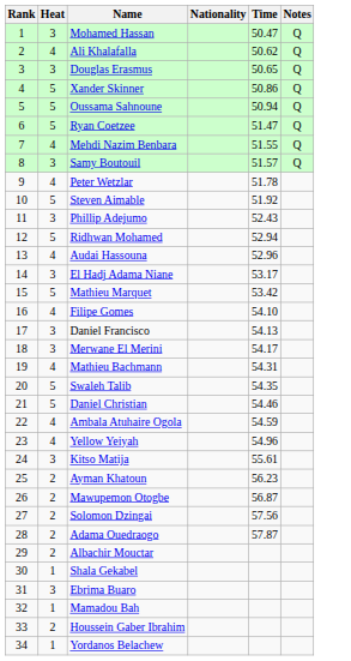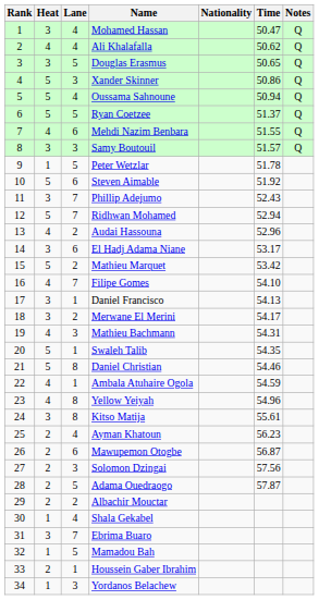 <table class="wikitable sortable" style="text-align:center">
 <tr>
 <th>Rank</th>
 <th>Heat</th>
+<th>Lane</th>
 <th>Name</th>
 <th>Nationality</th>
 <th>Time</th>
 <th>Notes</th>
 </tr>
 <tr bgcolor=ccffcc>
 <td>1</td>
 <td>3</td>
+<td>4</td>
 <td align=left><a href='#'>Mohamed Hassan</a></td>
 <td align=left></td>
 <td>50.47</td>
 <td>Q</td>
 </tr>
 <tr bgcolor=ccffcc>
 <td>2</td>
+<td>4</td>
 <td>4</td>
 <td align=left><a href='#'>Ali Khalafalla</a></td>
 <td align=left></td>
 <td>50.62</td>
 <td>Q</td>
 </tr>
 <tr bgcolor=ccffcc>
 <td>3</td>
 <td>3</td>
+<td>5</td>
 <td align=left><a href='#'>Douglas Erasmus</a></td>
 <td align=left></td>
 <td>50.65</td>
 <td>Q</td>
 </tr>
 <tr bgcolor=ccffcc>
 <td>4</td>
 <td>5</td>
+<td>3</td>
 <td align=left><a href='#'>Xander Skinner</a></td>
 <td align=left></td>
 <td>50.86</td>
 <td>Q</td>
 </tr>
 <tr bgcolor=ccffcc>
 <td>5</td>
 <td>5</td>
+<td>4</td>
 <td align=left><a href='#'>Oussama Sahnoune</a></td>
 <td align=left></td>
 <td>50.94</td>
 <td>Q</td>
 </tr>
 <tr bgcolor=ccffcc>
 <td>6</td>
 <td>5</td>
+<td>5</td>
 <td align=left><a href='#'>Ryan Coetzee</a></td>
 <td align=left></td>
-<td>51.47</td>
+<td>51.37</td>
 <td>Q</td>
 </tr>
 <tr bgcolor=ccffcc>
 <td>7</td>
 <td>4</td>
+<td>6</td>
 <td align=left><a href='#'>Mehdi Nazim Benbara</a></td>
 <td align=left></td>
 <td>51.55</td>
 <td>Q</td>
 </tr>
 <tr bgcolor=ccffcc>
 <td>8</td>
 <td>3</td>
+<td>3</td>
 <td align=left><a href='#'>Samy Boutouil</a></td>
 <td align=left></td>
 <td>51.57</td>
 <td>Q</td>
 </tr>
 <tr>
 <td>9</td>
-<td>4</td>
+<td>1</td>
+<td>5</td>
 <td align=left><a href='#'>Peter Wetzlar</a></td>
 <td align=left></td>
 <td>51.78</td>
 <td></td>
 </tr>
 <tr>
 <td>10</td>
 <td>5</td>
+<td>6</td>
 <td align=left><a href='#'>Steven Aimable</a></td>
 <td align=left></td>
 <td>51.92</td>
 <td></td>
 </tr>
 <tr>
 <td>11</td>
 <td>3</td>
+<td>7</td>
 <td align=left><a href='#'>Phillip Adejumo</a></td>
 <td align=left></td>
 <td>52.43</td>
 <td></td>
 </tr>
 <tr>
 <td>12</td>
 <td>5</td>
+<td>7</td>
 <td align=left><a href='#'>Ridhwan Mohamed</a></td>
 <td align=left></td>
 <td>52.94</td>
 <td></td>
 </tr>
 <tr>
 <td>13</td>
 <td>4</td>
+<td>2</td>
 <td align=left><a href='#'>Audai Hassouna</a></td>
 <td align=left></td>
 <td>52.96</td>
 <td></td>
 </tr>
 <tr>
 <td>14</td>
 <td>3</td>
+<td>6</td>
 <td align=left><a href='#'>El Hadj Adama Niane</a></td>
 <td align=left></td>
 <td>53.17</td>
 <td></td>
 </tr>
 <tr>
 <td>15</td>
 <td>5</td>
+<td>2</td>
 <td align=left><a href='#'>Mathieu Marquet</a></td>
 <td align=left></td>
 <td>53.42</td>
 <td></td>
 </tr>
 <tr>
 <td>16</td>
 <td>4</td>
+<td>7</td>
 <td align=left><a href='#'>Filipe Gomes</a></td>
 <td align=left></td>
 <td>54.10</td>
 <td></td>
 </tr>
 <tr>
 <td>17</td>
 <td>3</td>
+<td>1</td>
 <td align=left>Daniel Francisco</td>
 <td align=left></td>
 <td>54.13</td>
 <td></td>
 </tr>
 <tr>
 <td>18</td>
 <td>3</td>
+<td>2</td>
 <td align=left><a href='#'>Merwane El Merini</a></td>
 <td align=left></td>
 <td>54.17</td>
 <td></td>
 </tr>
 <tr>
 <td>19</td>
 <td>4</td>
+<td>3</td>
 <td align=left><a href='#'>Mathieu Bachmann</a></td>
 <td align=left></td>
 <td>54.31</td>
 <td></td>
 </tr>
 <tr>
 <td>20</td>
 <td>5</td>
+<td>1</td>
 <td align=left><a href='#'>Swaleh Talib</a></td>
 <td align=left></td>
 <td>54.35</td>
 <td></td>
 </tr>
 <tr>
 <td>21</td>
 <td>5</td>
+<td>8</td>
 <td align=left><a href='#'>Daniel Christian</a></td>
 <td align=left></td>
 <td>54.46</td>
 <td></td>
 </tr>
 <tr>
 <td>22</td>
 <td>4</td>
+<td>1</td>
 <td align=left><a href='#'>Ambala Atuhaire Ogola</a></td>
 <td align=left></td>
 <td>54.59</td>
 <td></td>
 </tr>
 <tr>
 <td>23</td>
 <td>4</td>
+<td>8</td>
 <td align=left><a href='#'>Yellow Yeiyah</a></td>
 <td align=left></td>
 <td>54.96</td>
 <td></td>
 </tr>
 <tr>
 <td>24</td>
 <td>3</td>
+<td>8</td>
 <td align=left><a href='#'>Kitso Matija</a></td>
 <td align=left></td>
 <td>55.61</td>
 <td></td>
 </tr>
 <tr>
 <td>25</td>
 <td>2</td>
+<td>4</td>
 <td align=left><a href='#'>Ayman Khatoun</a></td>
 <td align=left></td>
 <td>56.23</td>
 <td></td>
 </tr>
 <tr>
 <td>26</td>
 <td>2</td>
+<td>6</td>
 <td align=left><a href='#'>Mawupemon Otogbe</a></td>
 <td align=left></td>
 <td>56.87</td>
 <td></td>
 </tr>
 <tr>
 <td>27</td>
 <td>2</td>
+<td>3</td>
 <td align=left><a href='#'>Solomon Dzingai</a></td>
 <td align=left></td>
 <td>57.56</td>
 <td></td>
 </tr>
 <tr>
 <td>28</td>
 <td>2</td>
+<td>5</td>
 <td align=left><a href='#'>Adama Ouedraogo</a></td>
 <td align=left></td>
 <td>57.87</td>
 <td></td>
 </tr>
 <tr>
 <td>29</td>
+<td>2</td>
 <td>2</td>
 <td align=left><a href='#'>Albachir Mouctar</a></td>
 <td align=left></td>
 <td></td>
 <td></td>
 </tr>
 <tr>
 <td>30</td>
 <td>1</td>
+<td>4</td>
 <td align=left><a href='#'>Shala Gekabel</a></td>
 <td align=left></td>
 <td></td>
 <td></td>
 </tr>
 <tr>
 <td>31</td>
 <td>3</td>
+<td>7</td>
 <td align=left><a href='#'>Ebrima Buaro</a></td>
 <td align=left></td>
 <td></td>
 <td></td>
 </tr>
 <tr>
 <td>32</td>
 <td>1</td>
+<td>5</td>
 <td align=left><a href='#'>Mamadou Bah</a></td>
 <td align=left></td>
 <td></td>
 <td></td>
 </tr>
 <tr>
 <td>33</td>
 <td>2</td>
+<td>1</td>
 <td align=left><a href='#'>Houssein Gaber Ibrahim</a></td>
 <td align=left></td>
 <td></td>
 <td></td>
 </tr>
 <tr>
 <td>34</td>
 <td>1</td>
+<td>3</td>
 <td align=left><a href='#'>Yordanos Belachew</a></td>
 <td align=left></td>
 <td></td>
 <td></td>
 </tr>
 </table>
